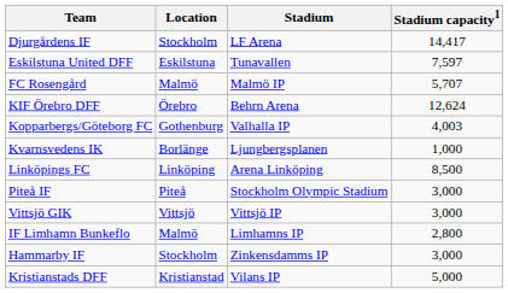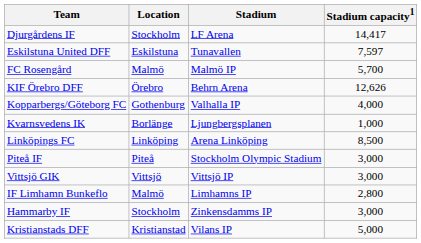 <table class="wikitable sortable" style="text-align: left;">
 <tr>
 <th>Team</th>
 <th>Location</th>
 <th>Stadium</th>
 <th>Stadium capacity<sup>1</sup></th>
 </tr>
 <tr>
 <td><a href='#'>Djurgårdens IF</a></td>
 <td><a href='#'>Stockholm</a></td>
 <td><a href='#'>LF Arena</a></td>
 <td align="center">14,417</td>
 </tr>
 <tr>
 <td><a href='#'>Eskilstuna United DFF</a></td>
 <td><a href='#'>Eskilstuna</a></td>
 <td><a href='#'>Tunavallen</a></td>
 <td align="center">7,597</td>
 </tr>
 <tr>
 <td><a href='#'>FC Rosengård</a></td>
 <td><a href='#'>Malmö</a></td>
 <td><a href='#'>Malmö IP</a></td>
-<td align="center">5,707</td>
+<td align="center">5,700</td>
 </tr>
 <tr>
 <td><a href='#'>KIF Örebro DFF</a></td>
 <td><a href='#'>Örebro</a></td>
 <td><a href='#'>Behrn Arena</a></td>
-<td align="center">12,624</td>
+<td align="center">12,626</td>
 </tr>
 <tr>
 <td><a href='#'>Kopparbergs/Göteborg FC</a></td>
 <td><a href='#'>Gothenburg</a></td>
 <td><a href='#'>Valhalla IP</a></td>
-<td align="center">4,003</td>
+<td align="center">4,000</td>
 </tr>
 <tr>
 <td><a href='#'>Kvarnsvedens IK</a></td>
 <td><a href='#'>Borlänge</a></td>
 <td><a href='#'>Ljungbergsplanen</a></td>
 <td align="center">1,000</td>
 </tr>
 <tr>
 <td><a href='#'>Linköpings FC</a></td>
 <td><a href='#'>Linköping</a></td>
 <td><a href='#'>Arena Linköping</a></td>
 <td align="center">8,500</td>
 </tr>
 <tr>
 <td><a href='#'>Piteå IF</a></td>
 <td><a href='#'>Piteå</a></td>
 <td><a href='#'>Stockholm Olympic Stadium</a></td>
 <td align="center">3,000</td>
 </tr>
 <tr>
 <td><a href='#'>Vittsjö GIK</a></td>
 <td><a href='#'>Vittsjö</a></td>
 <td><a href='#'>Vittsjö IP</a></td>
 <td align="center">3,000</td>
 </tr>
 <tr>
 <td><a href='#'>IF Limhamn Bunkeflo</a></td>
 <td><a href='#'>Malmö</a></td>
 <td><a href='#'>Limhamns IP</a></td>
 <td align="center">2,800</td>
 </tr>
 <tr>
 <td><a href='#'>Hammarby IF</a></td>
 <td><a href='#'>Stockholm</a></td>
 <td><a href='#'>Zinkensdamms IP</a></td>
 <td align="center">3,000</td>
 </tr>
 <tr>
 <td><a href='#'>Kristianstads DFF</a></td>
 <td><a href='#'>Kristianstad</a></td>
 <td><a href='#'>Vilans IP</a></td>
 <td align="center">5,000</td>
 </tr>
 </table>
